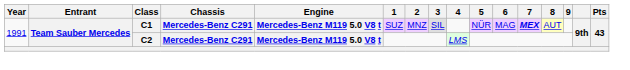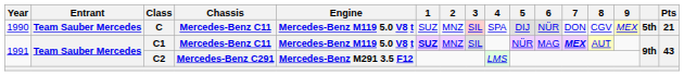 <table class="wikitable" style="text-align:center; font-size:85%">
 <tr>
 <th>Year</th>
 <th>Entrant</th>
 <th>Class</th>
 <th>Chassis</th>
 <th>Engine</th>
 <th>1</th>
 <th>2</th>
 <th>3</th>
 <th>4</th>
 <th>5</th>
 <th>6</th>
 <th>7</th>
 <th>8</th>
 <th>9</th>
 <th></th>
 <th>Pts</th>
 </tr>
 <tr>
+<td><a href='#'>1990</a></td>
+<th nowrap><a href='#'>Team Sauber Mercedes</a></th>
+<th>C</th>
+<th nowrap><a href='#'>Mercedes-Benz C11</a></th>
+<th nowrap><a href='#'>Mercedes-Benz M119</a> 5.0 <a href='#'>V8</a> <a href='#'>t</a></th>
+<td><a href='#'>SUZ</a></td>
+<td><a href='#'>MNZ</a></td>
+<td style="background: #FFCFCF"><a href='#'>SIL</a><br></td>
+<td><a href='#'>SPA</a></td>
+<td style="background:#DFDFDF"><a href='#'>DIJ</a><br></td>
+<td style="background:#DFDFDF"><a href='#'>NÜR</a><br></td>
+<td><a href='#'>DON</a></td>
+<td><a href='#'>CGV</a></td>
+<td style="background:#FFFFBF"><em><a href='#'>MEX</a></em><br></td>
+<th>5th</th>
+<th>21</th>
+</tr>
+<tr>
 <td rowspan=2><a href='#'>1991</a></td>
 <th rowspan=2 nowrap><a href='#'>Team Sauber Mercedes</a></th>
 <th>C1</th>
-<th nowrap><a href='#'>Mercedes-Benz C291</a></th>
+<th nowrap><a href='#'>Mercedes-Benz C11</a></th>
 <th nowrap><a href='#'>Mercedes-Benz M119</a> 5.0 <a href='#'>V8</a> <a href='#'>t</a></th>
-<td style="background: #EFCFFF"><a href='#'>SUZ</a><br></td>
+<td style="background: #EFCFFF"><strong><a href='#'>SUZ</a><br></strong></td>
 <td style="background: #EFCFFF"><a href='#'>MNZ</a><br></td>
 <td style="background:#DFDFDF"><a href='#'>SIL</a><br></td>
 <td></td>
 <td style="background: #EFCFFF"><a href='#'>NÜR</a><br></td>
 <td style="background: #EFCFFF"><a href='#'>MAG</a><br></td>
 <td style="background: #EFCFFF"><strong><em><a href='#'>MEX</a></em><br></strong></td>
 <td style="background:#FFFFBF"><a href='#'>AUT</a><br></td>
 <td></td>
 <th rowspan=2>9th</th>
 <th rowspan=2>43</th>
 </tr>
 <tr>
 <th>C2</th>
 <th nowrap><a href='#'>Mercedes-Benz C291</a></th>
-<th nowrap><a href='#'>Mercedes-Benz M119</a> 5.0 <a href='#'>V8</a> <a href='#'>t</a></th>
+<th nowrap><a href='#'>Mercedes-Benz</a> M291 3.5 <a href='#'>F12</a></th>
 <td colspan=3></td>
 <td style="background:#DFFFDF"><em><a href='#'>LMS</a></em><br></td>
 <td colspan=5></td>
 </tr>
 <tr>
 <th colspan="16"></th>
 </tr>
 </table>
